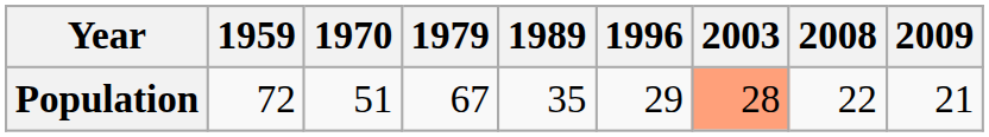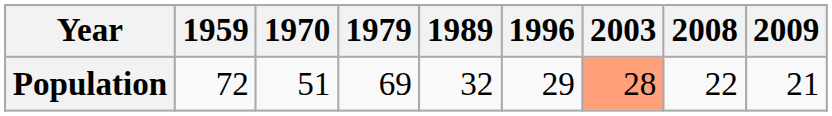 <table class="wikitable" style="text-align:right">
 <tr>
 <th>Year</th>
 <th>1959</th>
 <th>1970</th>
 <th>1979</th>
 <th>1989</th>
 <th>1996</th>
 <th>2003</th>
 <th>2008</th>
 <th>2009</th>
 </tr>
 <tr>
 <th>Population</th>
 <td>72</td>
 <td>51</td>
-<td>67</td>
-<td>35</td>
+<td>69</td>
+<td>32</td>
 <td>29</td>
 <td style="background: lightsalmon;">28</td>
 <td>22</td>
 <td>21</td>
 </tr>
 </table>
